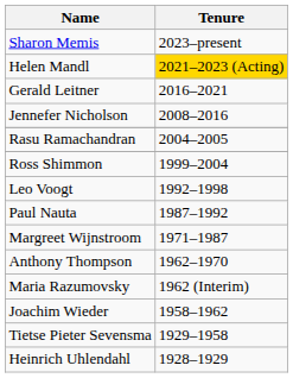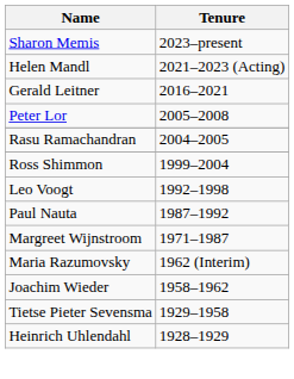 <table class="wikitable">
 <tr>
 <th>Name</th>
 <th>Tenure</th>
 </tr>
 <tr>
 <td><a href='#'>Sharon Memis</a></td>
 <td>2023–present</td>
 </tr>
 <tr>
 <td>Helen Mandl</td>
-<td style="background: gold;">2021–2023 (Acting)</td>
+<td>2021–2023 (Acting)</td>
 </tr>
 <tr>
 <td>Gerald Leitner</td>
 <td>2016–2021</td>
 </tr>
 <tr>
-<td>Jennefer Nicholson</td>
-<td>2008–2016</td>
+<td><a href='#'>Peter Lor</a></td>
+<td>2005–2008</td>
 </tr>
 <tr>
 </tr>
 <tr>
 <td>Rasu Ramachandran</td>
 <td>2004–2005</td>
 </tr>
 <tr>
 </tr>
 <tr>
 <td>Ross Shimmon</td>
 <td>1999–2004</td>
 </tr>
 <tr>
 <td>Leo Voogt</td>
 <td>1992–1998</td>
 </tr>
 <tr>
 <td>Paul Nauta</td>
 <td>1987–1992</td>
 </tr>
 <tr>
 <td>Margreet Wijnstroom</td>
 <td>1971–1987</td>
 </tr>
 <tr>
-<td>Anthony Thompson</td>
-<td>1962–1970</td>
-</tr>
-<tr>
 <td>Maria Razumovsky</td>
 <td>1962 (Interim)</td>
 </tr>
 <tr>
 <td>Joachim Wieder</td>
 <td>1958–1962</td>
 </tr>
 <tr>
 <td>Tietse Pieter Sevensma</td>
 <td>1929–1958</td>
 </tr>
 <tr>
 <td>Heinrich Uhlendahl</td>
 <td>1928–1929</td>
 </tr>
 </table>
